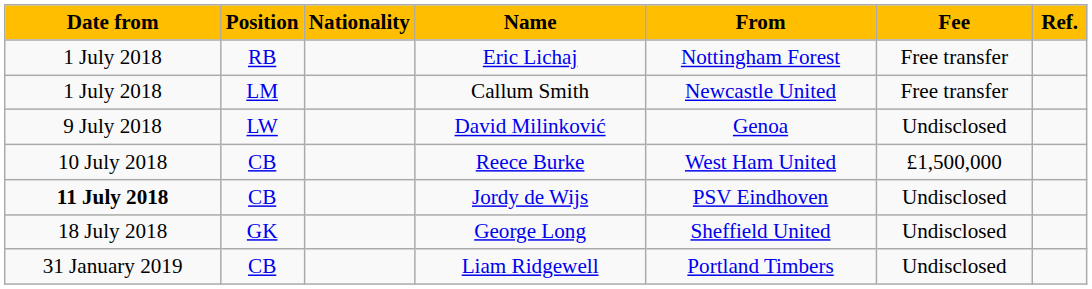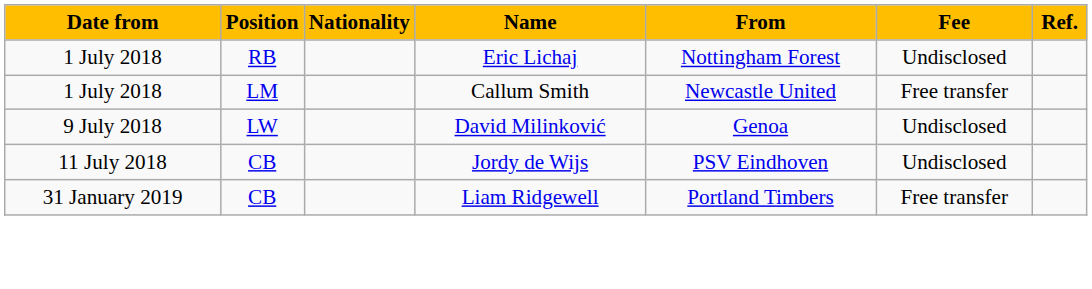 <table class="wikitable"  style="text-align:center; font-size:90%; ">
 <tr>
 <th style="background:#ffbf00; color:#000; width:140px;">Date from</th>
 <th style="background:#ffbf00; color:#000; width:50px;">Position</th>
 <th style="background:#ffbf00; color:#000; width:50px;">Nationality</th>
 <th style="background:#ffbf00; color:#000; width:150px;">Name</th>
 <th style="background:#ffbf00; color:#000; width:150px;">From</th>
 <th style="background:#ffbf00; color:#000; width:100px;">Fee</th>
 <th style="background:#ffbf00; color:#000; width:30px;">Ref.</th>
 </tr>
 <tr>
 <td>1 July 2018</td>
 <td><a href='#'>RB</a></td>
 <td></td>
 <td><a href='#'>Eric Lichaj</a></td>
 <td><a href='#'>Nottingham Forest</a></td>
-<td>Free transfer</td>
+<td>Undisclosed</td>
 <td></td>
 </tr>
 <tr>
 <td>1 July 2018</td>
 <td><a href='#'>LM</a></td>
 <td></td>
 <td>Callum Smith</td>
 <td><a href='#'>Newcastle United</a></td>
 <td>Free transfer</td>
 <td></td>
 </tr>
 <tr>
 <td>9 July 2018</td>
 <td><a href='#'>LW</a></td>
 <td></td>
 <td><a href='#'>David Milinković</a></td>
 <td> <a href='#'>Genoa</a></td>
 <td>Undisclosed</td>
 <td></td>
 </tr>
 <tr>
-<td>10 July 2018</td>
-<td><a href='#'>CB</a></td>
-<td></td>
-<td><a href='#'>Reece Burke</a></td>
-<td><a href='#'>West Ham United</a></td>
-<td>£1,500,000</td>
-<td></td>
-</tr>
-<tr>
-<td><strong>11 July 2018</strong></td>
+<td>11 July 2018</td>
 <td><a href='#'>CB</a></td>
 <td></td>
 <td><a href='#'>Jordy de Wijs</a></td>
 <td> <a href='#'>PSV Eindhoven</a></td>
-<td>Undisclosed</td>
-<td></td>
-</tr>
-<tr>
-<td>18 July 2018</td>
-<td><a href='#'>GK</a></td>
-<td></td>
-<td><a href='#'>George Long</a></td>
-<td><a href='#'>Sheffield United</a></td>
 <td>Undisclosed</td>
 <td></td>
 </tr>
 <tr>
 <td>31 January 2019</td>
 <td><a href='#'>CB</a></td>
 <td></td>
 <td><a href='#'>Liam Ridgewell</a></td>
 <td> <a href='#'>Portland Timbers</a></td>
-<td>Undisclosed</td>
+<td>Free transfer</td>
 <td></td>
 </tr>
 </table>
